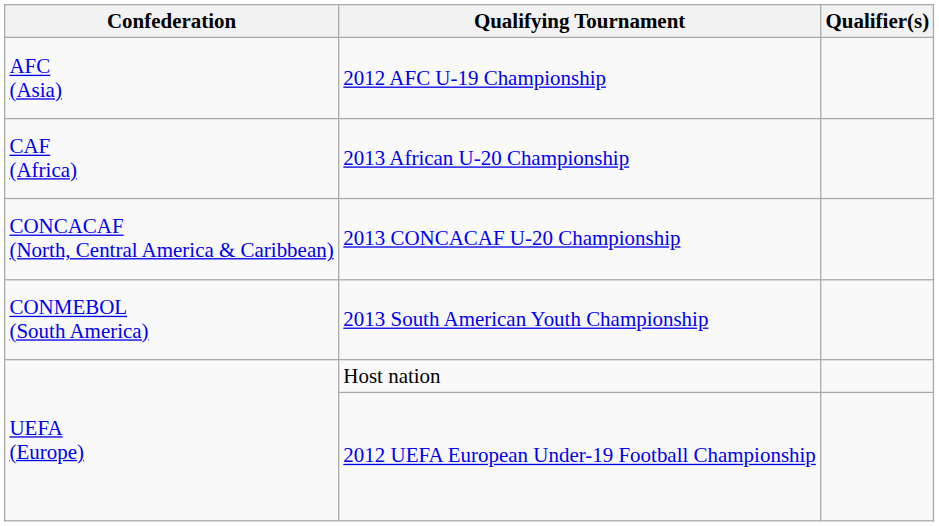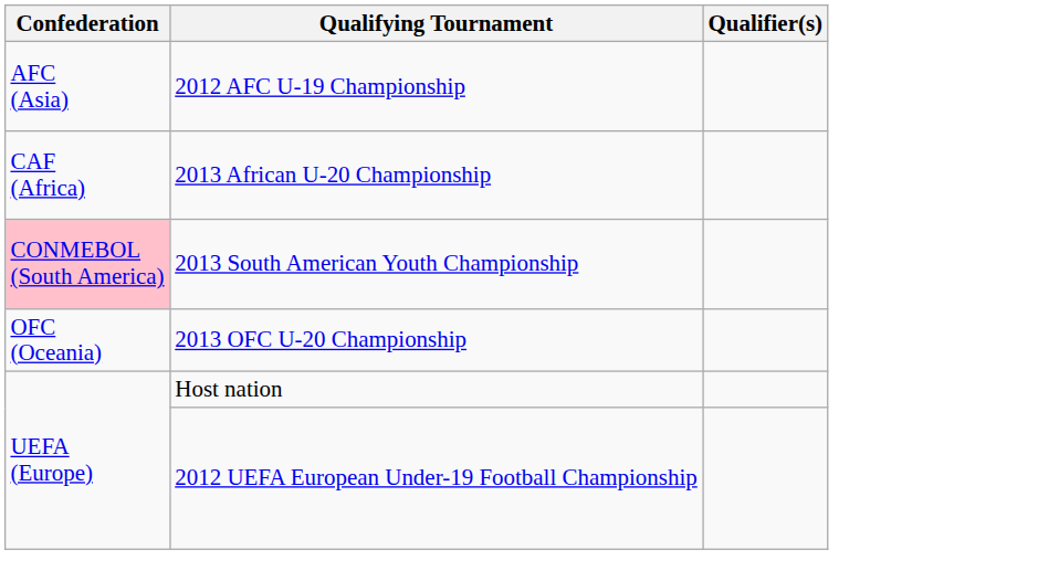 <table class=wikitable>
 <tr>
 <th>Confederation</th>
 <th>Qualifying Tournament</th>
 <th>Qualifier(s)</th>
 </tr>
 <tr>
 <td><a href='#'>AFC<br>(Asia)</a></td>
 <td><a href='#'>2012 AFC U-19 Championship</a></td>
 <td> <br>  <br>  <br> </td>
 </tr>
 <tr>
 <td><a href='#'>CAF<br>(Africa)</a></td>
 <td><a href='#'>2013 African U-20 Championship</a></td>
 <td> <br>  <br>  <br> </td>
 </tr>
 <tr>
-<td><a href='#'>CONCACAF<br>(North, Central America & Caribbean)</a></td>
-<td><a href='#'>2013 CONCACAF U-20 Championship</a></td>
+<td style="background: pink;"><a href='#'>CONMEBOL<br>(South America)</a></td>
+<td><a href='#'>2013 South American Youth Championship</a></td>
 <td> <br>  <br>  <br> </td>
 </tr>
 <tr>
-<td><a href='#'>CONMEBOL<br>(South America)</a></td>
-<td><a href='#'>2013 South American Youth Championship</a></td>
-<td> <br>  <br>  <br> </td>
+<td><a href='#'>OFC<br>(Oceania)</a></td>
+<td><a href='#'>2013 OFC U-20 Championship</a></td>
+<td></td>
 </tr>
 <tr>
 <td rowspan=2><a href='#'>UEFA<br>(Europe)</a></td>
 <td>Host nation</td>
 <td></td>
 </tr>
 <tr>
 <td><a href='#'>2012 UEFA European Under-19 Football Championship</a></td>
 <td> <br>  <br>  <br>  <br> <br> </td>
 </tr>
 </table>
